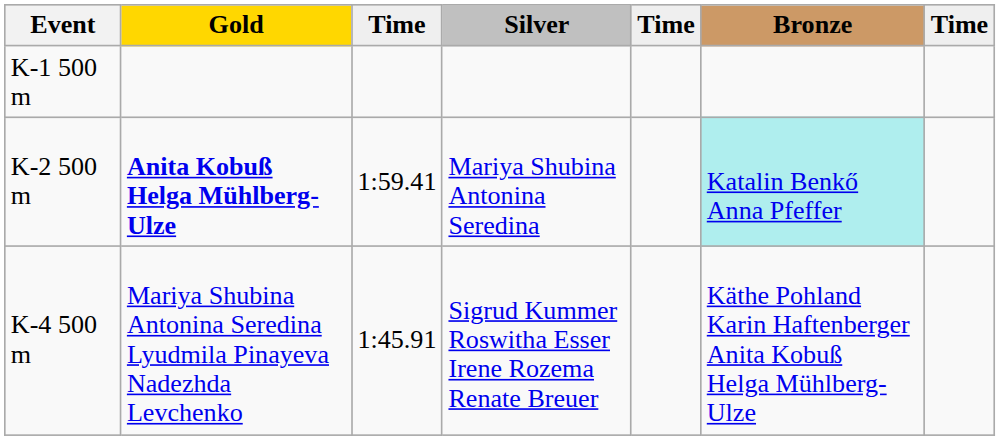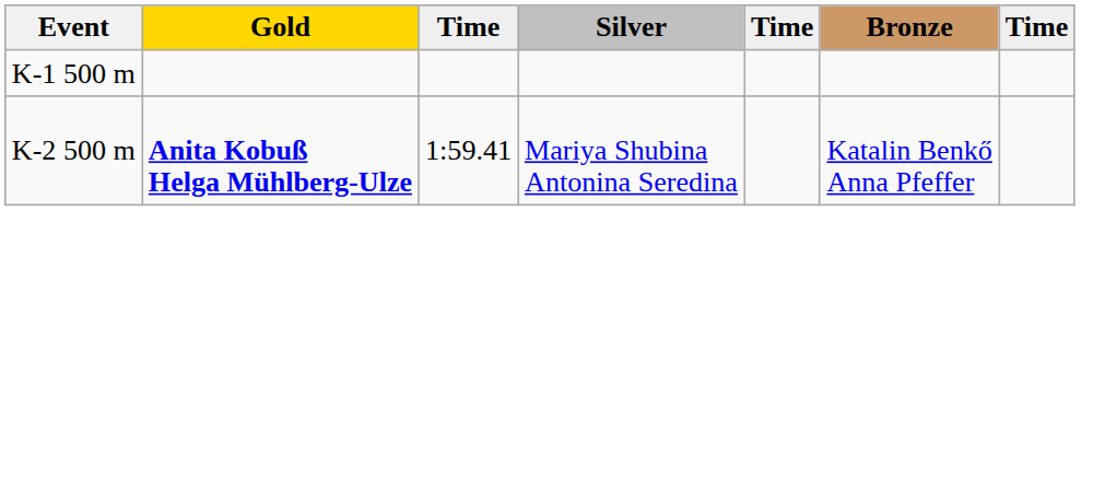 <table class="wikitable">
 <tr>
 <th>Event</th>
 <td align=center bgcolor="gold"><strong>Gold</strong></td>
 <td align=center bgcolor="EFEFEF"><strong>Time</strong></td>
 <td align=center bgcolor="silver"><strong>Silver</strong></td>
 <td align=center bgcolor="EFEFEF"><strong>Time</strong></td>
 <td align=center bgcolor="CC9966"><strong>Bronze</strong></td>
 <td align=center bgcolor="EFEFEF"><strong>Time</strong></td>
 </tr>
 <tr>
 <td>K-1 500 m</td>
 <td></td>
 <td></td>
 <td></td>
 <td></td>
 <td></td>
 <td></td>
 </tr>
 <tr>
 <td>K-2 500 m</td>
 <td><strong><br><a href='#'>Anita Kobuß</a><br><a href='#'>Helga Mühlberg-Ulze</a></strong></td>
 <td>1:59.41</td>
 <td><br><a href='#'>Mariya Shubina</a><br><a href='#'>Antonina Seredina</a></td>
 <td></td>
-<td style="background: paleturquoise;"><br><a href='#'>Katalin Benkő</a><br><a href='#'>Anna Pfeffer</a></td>
-<td></td>
-</tr>
-<tr>
-<td>K-4 500 m</td>
-<td><br><a href='#'>Mariya Shubina</a><br><a href='#'>Antonina Seredina</a><br><a href='#'>Lyudmila Pinayeva</a><br><a href='#'>Nadezhda Levchenko</a></td>
-<td>1:45.91</td>
-<td><br><a href='#'>Sigrud Kummer</a><br><a href='#'>Roswitha Esser</a><br><a href='#'>Irene Rozema</a><br><a href='#'>Renate Breuer</a></td>
-<td></td>
-<td><br><a href='#'>Käthe Pohland</a><br><a href='#'>Karin Haftenberger</a><br><a href='#'>Anita Kobuß</a><br><a href='#'>Helga Mühlberg-Ulze</a></td>
+<td><br><a href='#'>Katalin Benkő</a><br><a href='#'>Anna Pfeffer</a></td>
 <td></td>
 </tr>
 </table>
